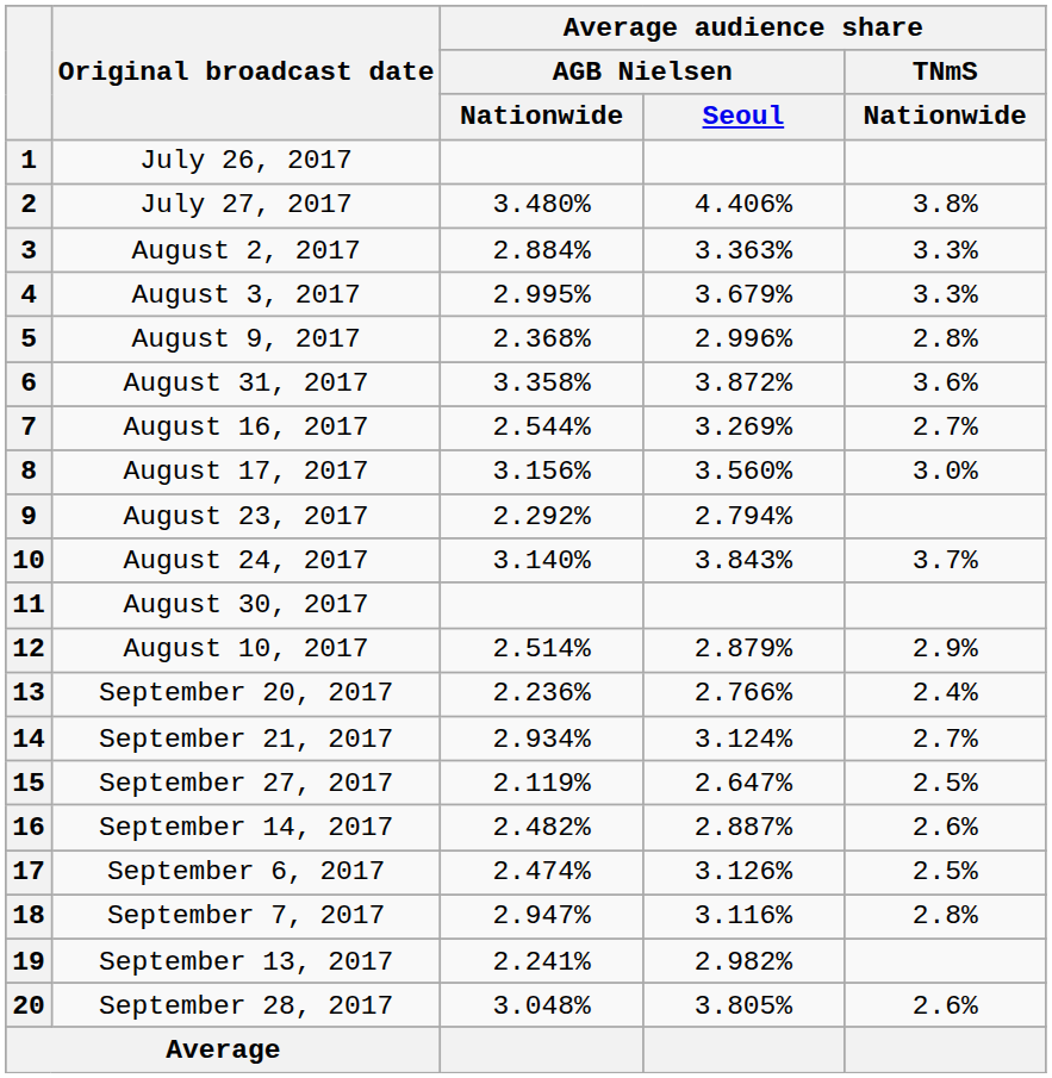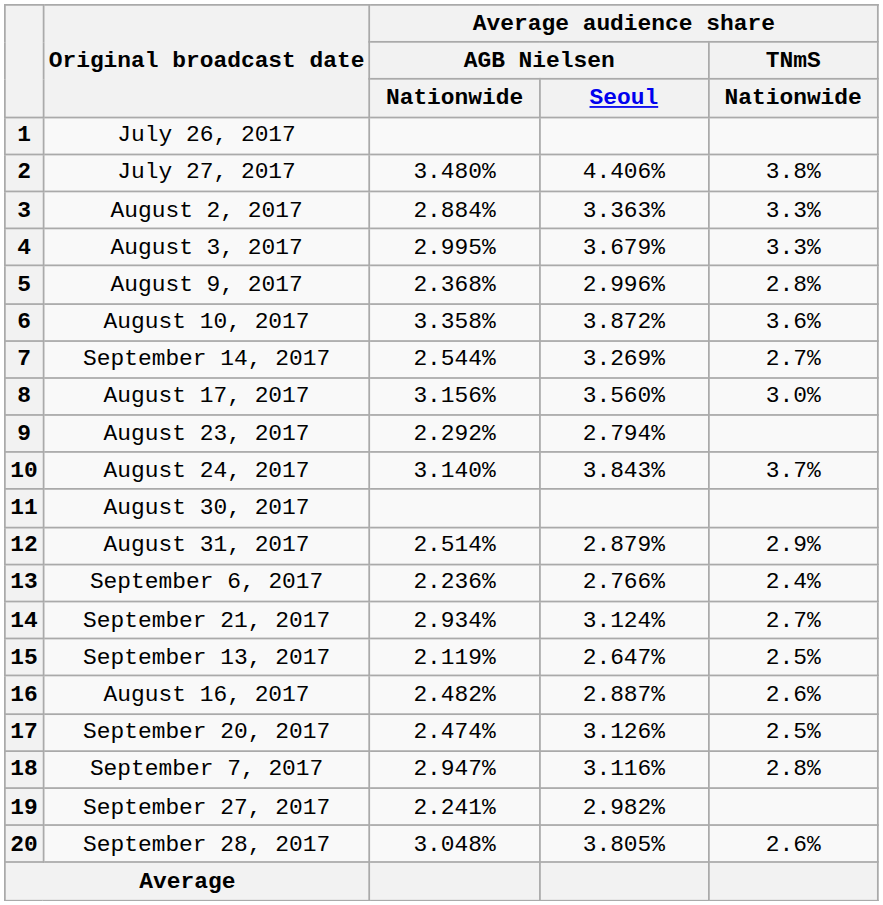 <table class="wikitable" style="text-align:center">
 <tr>
 <th rowspan="3"></th>
 <th rowspan="3">Original broadcast date</th>
 <th colspan="3">Average audience share</th>
 </tr>
 <tr>
 <th colspan="2">AGB Nielsen</th>
 <th>TNmS</th>
 </tr>
 <tr>
 <th width="90">Nationwide</th>
 <th width="90"><a href='#'>Seoul</a></th>
 <th width="90">Nationwide</th>
 </tr>
 <tr>
 <th>1</th>
 <td>July 26, 2017</td>
 <td></td>
 <td></td>
 <td></td>
 </tr>
 <tr>
 <th>2</th>
 <td>July 27, 2017</td>
 <td>3.480%</td>
 <td>4.406%</td>
 <td>3.8%</td>
 </tr>
 <tr>
 <th>3</th>
 <td>August 2, 2017</td>
 <td>2.884%</td>
 <td>3.363%</td>
 <td>3.3%</td>
 </tr>
 <tr>
 <th>4</th>
 <td>August 3, 2017</td>
 <td>2.995%</td>
 <td>3.679%</td>
 <td>3.3%</td>
 </tr>
 <tr>
 <th>5</th>
 <td>August 9, 2017</td>
 <td>2.368%</td>
 <td>2.996%</td>
 <td>2.8%</td>
 </tr>
 <tr>
 <th>6</th>
-<td>August 31, 2017</td>
+<td>August 10, 2017</td>
 <td>3.358%</td>
 <td>3.872%</td>
 <td>3.6%</td>
 </tr>
 <tr>
 <th>7</th>
-<td>August 16, 2017</td>
+<td>September 14, 2017</td>
 <td>2.544%</td>
 <td>3.269%</td>
 <td>2.7%</td>
 </tr>
 <tr>
 <th>8</th>
 <td>August 17, 2017</td>
 <td>3.156%</td>
 <td>3.560%</td>
 <td>3.0%</td>
 </tr>
 <tr>
 <th>9</th>
 <td>August 23, 2017</td>
 <td>2.292%</td>
 <td>2.794%</td>
 <td></td>
 </tr>
 <tr>
 <th>10</th>
 <td>August 24, 2017</td>
 <td>3.140%</td>
 <td>3.843%</td>
 <td>3.7%</td>
 </tr>
 <tr>
 <th>11</th>
 <td>August 30, 2017</td>
 <td></td>
 <td></td>
 <td></td>
 </tr>
 <tr>
 <th>12</th>
-<td>August 10, 2017</td>
+<td>August 31, 2017</td>
 <td>2.514%</td>
 <td>2.879%</td>
 <td>2.9%</td>
 </tr>
 <tr>
 <th>13</th>
-<td>September 20, 2017</td>
+<td>September 6, 2017</td>
 <td>2.236%</td>
 <td>2.766%</td>
 <td>2.4%</td>
 </tr>
 <tr>
 <th>14</th>
 <td>September 21, 2017</td>
 <td>2.934%</td>
 <td>3.124%</td>
 <td>2.7%</td>
 </tr>
 <tr>
 <th>15</th>
-<td>September 27, 2017</td>
+<td>September 13, 2017</td>
 <td>2.119%</td>
 <td>2.647%</td>
 <td>2.5%</td>
 </tr>
 <tr>
 <th>16</th>
-<td>September 14, 2017</td>
+<td>August 16, 2017</td>
 <td>2.482%</td>
 <td>2.887%</td>
 <td>2.6%</td>
 </tr>
 <tr>
 <th>17</th>
-<td>September 6, 2017</td>
+<td>September 20, 2017</td>
 <td>2.474%</td>
 <td>3.126%</td>
 <td>2.5%</td>
 </tr>
 <tr>
 <th>18</th>
 <td>September 7, 2017</td>
 <td>2.947%</td>
 <td>3.116%</td>
 <td>2.8%</td>
 </tr>
 <tr>
 <th>19</th>
-<td>September 13, 2017</td>
+<td>September 27, 2017</td>
 <td>2.241%</td>
 <td>2.982%</td>
 <td></td>
 </tr>
 <tr>
 <th>20</th>
 <td>September 28, 2017</td>
 <td>3.048%</td>
 <td>3.805%</td>
 <td>2.6%</td>
 </tr>
 <tr>
 <th colspan="2">Average</th>
 <th></th>
 <th></th>
 <th></th>
 </tr>
 </table>
